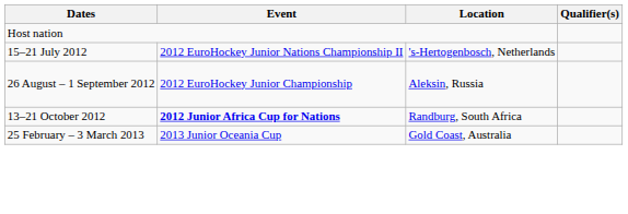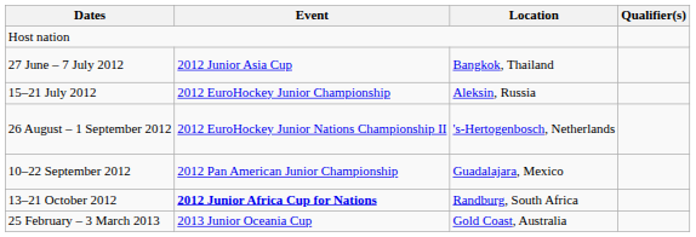 <table class=wikitable>
 <tr>
 <th>Dates</th>
 <th>Event</th>
 <th>Location</th>
 <th>Qualifier(s)</th>
 </tr>
 <tr>
 <td colspan=3>Host nation</td>
 <td></td>
 </tr>
 <tr>
+<td>27 June – 7 July 2012</td>
+<td><a href='#'>2012 Junior Asia Cup</a></td>
+<td><a href='#'>Bangkok</a>, Thailand</td>
+<td><br><br></td>
+</tr>
+<tr>
 <td>15–21 July 2012</td>
-<td><a href='#'>2012 EuroHockey Junior Nations Championship II</a></td>
-<td><a href='#'>'s-Hertogenbosch</a>, Netherlands</td>
+<td><a href='#'>2012 EuroHockey Junior Championship</a></td>
+<td><a href='#'>Aleksin</a>, Russia</td>
 <td></td>
 </tr>
 <tr>
 <td>26 August – 1 September 2012</td>
-<td><a href='#'>2012 EuroHockey Junior Championship</a></td>
-<td><a href='#'>Aleksin</a>, Russia</td>
+<td><a href='#'>2012 EuroHockey Junior Nations Championship II</a></td>
+<td><a href='#'>'s-Hertogenbosch</a>, Netherlands</td>
 <td><br><br><br></td>
+</tr>
+<tr>
+<td>10–22 September 2012</td>
+<td><a href='#'>2012 Pan American Junior Championship</a></td>
+<td><a href='#'>Guadalajara</a>, Mexico</td>
+<td><br><br></td>
 </tr>
 <tr>
 <td>13–21 October 2012</td>
 <td><strong><a href='#'>2012 Junior Africa Cup for Nations</a></strong></td>
 <td><a href='#'>Randburg</a>, South Africa</td>
 <td><br></td>
 </tr>
 <tr>
 <td>25 February – 3 March 2013</td>
 <td><a href='#'>2013 Junior Oceania Cup</a></td>
 <td><a href='#'>Gold Coast</a>, Australia</td>
 <td><br></td>
 </tr>
 </table>
